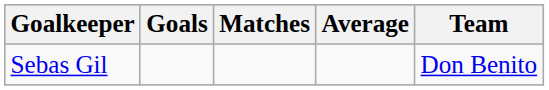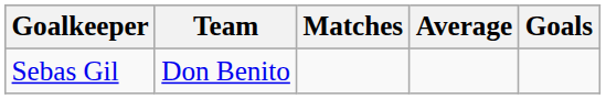 <table class="wikitable sortable" class="wikitable">
 <tr style="background:#ccc; text-align:center;">
 <th>Goalkeeper</th>
-<th>Goals</th>
+<th>Team</th>
 <th>Matches</th>
 <th>Average</th>
-<th>Team</th>
+<th>Goals</th>
 </tr>
 <tr>
 <td> <a href='#'>Sebas Gil</a></td>
+<td><a href='#'>Don Benito</a></td>
 <td></td>
 <td></td>
 <td></td>
-<td><a href='#'>Don Benito</a></td>
 </tr>
 </table>
